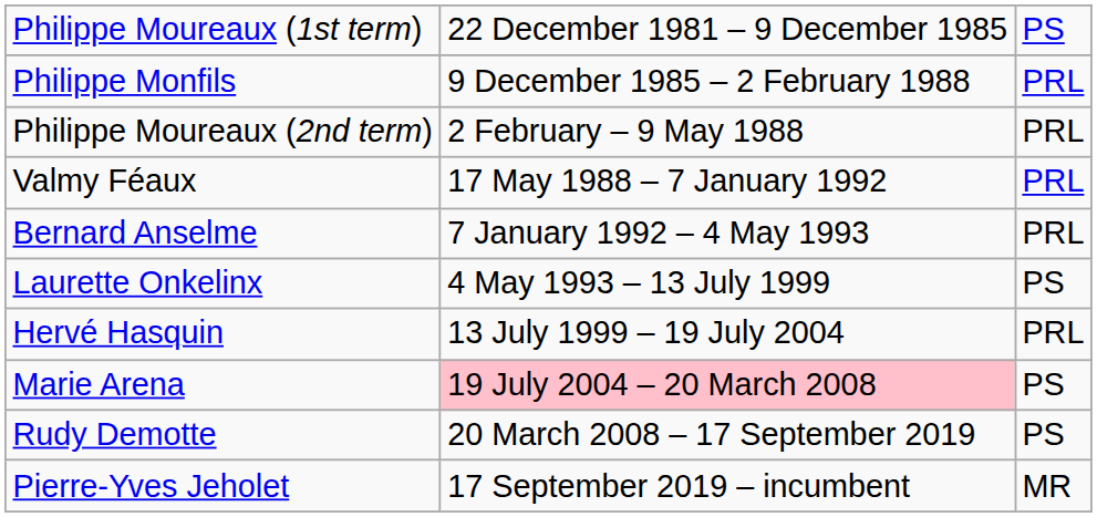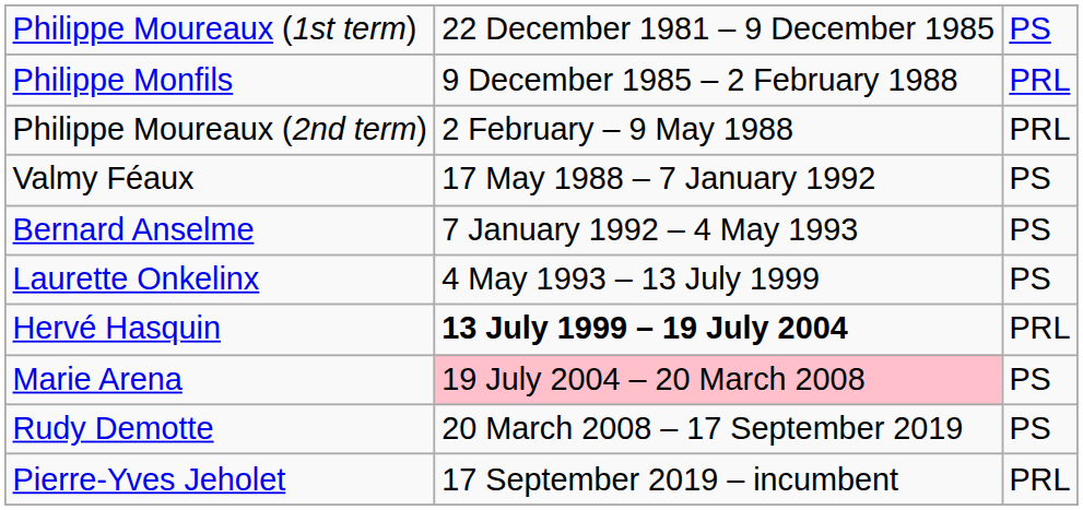 <table class="wikitable">
 <tr>
 <td><a href='#'>Philippe Moureaux</a> (<em>1st term</em>)</td>
 <td>22 December 1981 – 9 December 1985</td>
 <td><a href='#'>PS</a></td>
 </tr>
 <tr>
 <td><a href='#'>Philippe Monfils</a></td>
 <td>9 December 1985 – 2 February 1988</td>
 <td><a href='#'>PRL</a></td>
 </tr>
 <tr>
 <td>Philippe Moureaux (<em>2nd term</em>)</td>
 <td>2 February – 9 May 1988</td>
 <td>PRL</td>
 </tr>
 <tr>
 <td>Valmy Féaux</td>
 <td>17 May 1988 – 7 January 1992</td>
-<td><a href='#'>PRL</a></td>
+<td>PS</td>
 </tr>
 <tr>
 <td><a href='#'>Bernard Anselme</a></td>
 <td>7 January 1992 – 4 May 1993</td>
-<td>PRL</td>
+<td>PS</td>
 </tr>
 <tr>
 <td><a href='#'>Laurette Onkelinx</a></td>
 <td>4 May 1993 – 13 July 1999</td>
 <td>PS</td>
 </tr>
 <tr>
 <td><a href='#'>Hervé Hasquin</a></td>
-<td>13 July 1999 – 19 July 2004</td>
+<td><strong>13 July 1999 – 19 July 2004</strong></td>
 <td>PRL</td>
 </tr>
 <tr>
 <td><a href='#'>Marie Arena</a></td>
 <td style="background: pink;">19 July 2004 – 20 March 2008</td>
 <td>PS</td>
 </tr>
 <tr>
 <td><a href='#'>Rudy Demotte</a></td>
 <td>20 March 2008 – 17 September 2019</td>
 <td>PS</td>
 </tr>
 <tr>
 <td><a href='#'>Pierre-Yves Jeholet</a></td>
 <td>17 September 2019 – incumbent</td>
-<td>MR</td>
+<td>PRL</td>
 </tr>
 </table>
